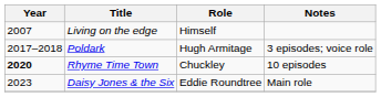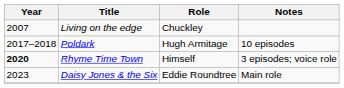 <table class="wikitable">
 <tr>
 <th>Year</th>
 <th>Title</th>
 <th>Role</th>
 <th>Notes</th>
 </tr>
 <tr>
 <td>2007</td>
 <td><em>Living on the edge</em></td>
-<td>Himself</td>
+<td>Chuckley</td>
 <td></td>
 </tr>
 <tr>
 <td>2017–2018</td>
 <td><em><a href='#'>Poldark</a></em></td>
 <td>Hugh Armitage</td>
-<td>3 episodes; voice role</td>
+<td>10 episodes</td>
 </tr>
 <tr>
 <td><strong>2020</strong></td>
 <td><em><a href='#'>Rhyme Time Town</a></em></td>
-<td>Chuckley</td>
-<td>10 episodes</td>
+<td>Himself</td>
+<td>3 episodes; voice role</td>
 </tr>
 <tr>
 <td>2023</td>
 <td><em><a href='#'>Daisy Jones & the Six</a></em></td>
 <td>Eddie Roundtree</td>
 <td>Main role</td>
 </tr>
 <tr>
 </tr>
 </table>
